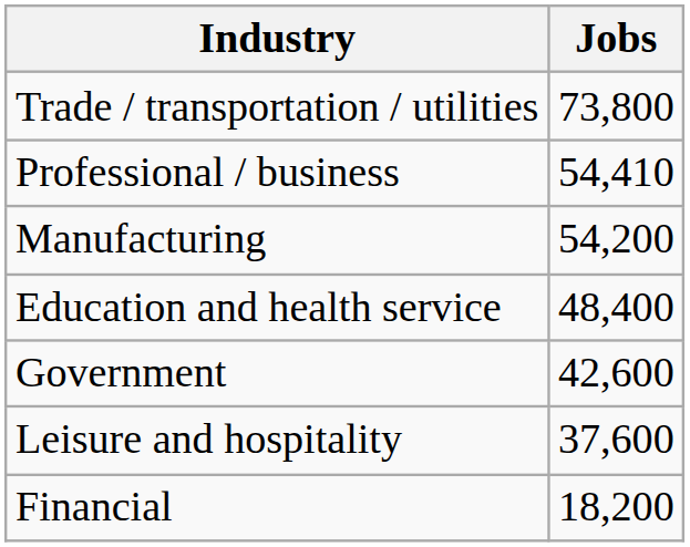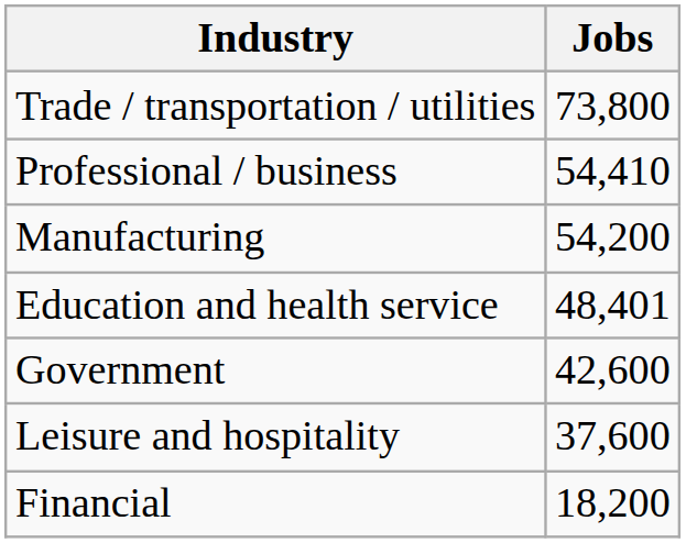 <table class="wikitable">
 <tr>
 <th>Industry</th>
 <th>Jobs</th>
 </tr>
 <tr>
 <td>Trade / transportation / utilities</td>
 <td>73,800</td>
 </tr>
 <tr>
 <td>Professional / business</td>
 <td>54,410</td>
 </tr>
 <tr>
 <td>Manufacturing</td>
 <td>54,200</td>
 </tr>
 <tr>
 <td>Education and health service</td>
-<td>48,400</td>
+<td>48,401</td>
 </tr>
 <tr>
 <td>Government</td>
 <td>42,600</td>
 </tr>
 <tr>
 <td>Leisure and hospitality</td>
 <td>37,600</td>
 </tr>
 <tr>
 <td>Financial</td>
 <td>18,200</td>
 </tr>
 </table>
